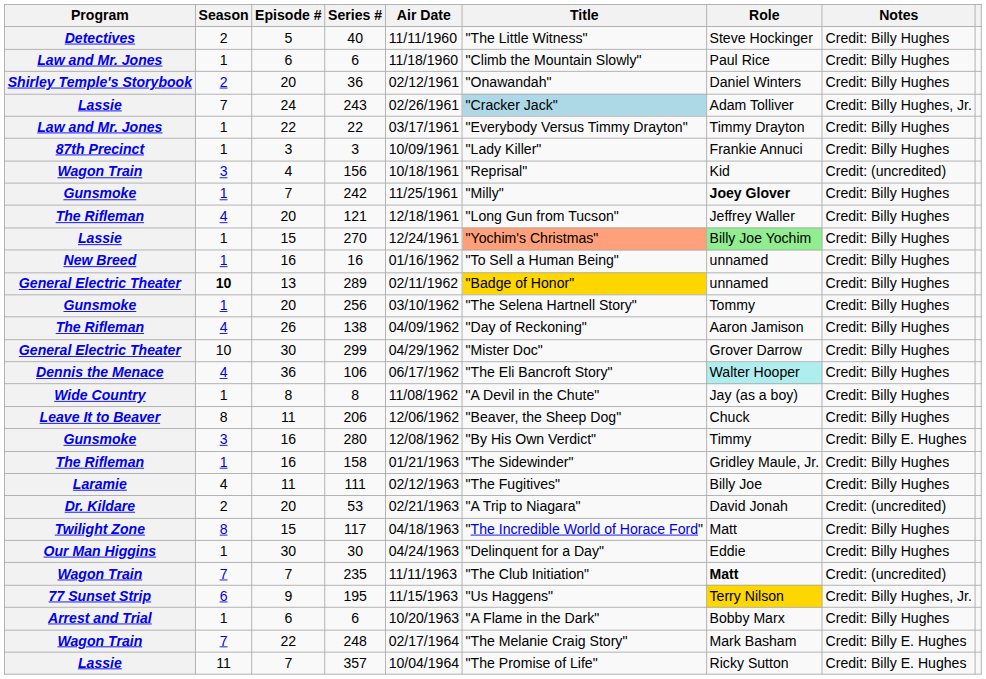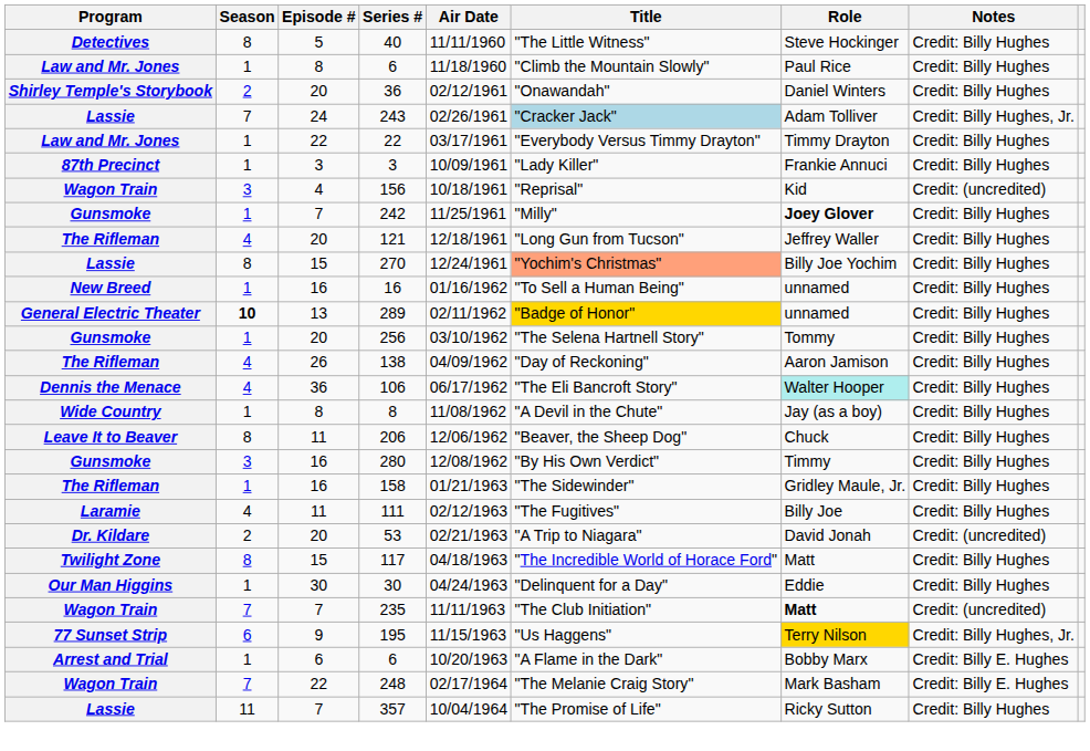 <table class="wikitable plainrowheaders sortable">
 <tr>
 <th scope="col">Program</th>
 <th scope="col">Season</th>
 <th scope="col" class="unsortable">Episode #</th>
 <th scope="col">Series #</th>
 <th scope="col">Air Date</th>
 <th scope="col">Title</th>
 <th scope="col">Role</th>
 <th scope="col" class="unsortable">Notes</th>
 <th scope="col" class="unsortable"></th>
 </tr>
 <tr>
 <th scope=row><em><a href='#'>Detectives</a></em></th>
-<td style="text-align:center;">2</td>
+<td style="text-align:center;">8</td>
 <td style="text-align:center;">5</td>
 <td style="text-align:center;">40</td>
 <td>11/11/1960</td>
 <td>"The Little Witness"</td>
 <td>Steve Hockinger</td>
 <td>Credit: Billy Hughes</td>
 <td style="text-align:center;"></td>
 </tr>
 <tr>
 <th scope=row><em><a href='#'>Law and Mr. Jones</a></em></th>
 <td style="text-align:center;">1</td>
-<td style="text-align:center;">6</td>
+<td style="text-align:center;">8</td>
 <td style="text-align:center;">6</td>
 <td>11/18/1960</td>
 <td>"Climb the Mountain Slowly"</td>
 <td>Paul Rice</td>
 <td>Credit: Billy Hughes</td>
 <td style="text-align:center;"></td>
 </tr>
 <tr>
 <th scope=row><em><a href='#'>Shirley Temple's Storybook</a></em></th>
 <td style="text-align:center;"><a href='#'>2</a></td>
 <td style="text-align:center;">20</td>
 <td style="text-align:center;">36</td>
 <td>02/12/1961</td>
 <td>"Onawandah"</td>
 <td>Daniel Winters</td>
 <td>Credit: Billy Hughes</td>
 <td style="text-align:center;"></td>
 </tr>
 <tr>
 <th scope=row><em><a href='#'>Lassie</a></em></th>
 <td style="text-align:center;">7</td>
 <td style="text-align:center;">24</td>
 <td style="text-align:center;">243</td>
 <td>02/26/1961</td>
 <td style="background: lightblue;">"Cracker Jack"</td>
 <td>Adam Tolliver</td>
 <td>Credit: Billy Hughes, Jr.</td>
 <td style="text-align:center;"></td>
 </tr>
 <tr>
 <th scope=row><em><a href='#'>Law and Mr. Jones</a></em></th>
 <td style="text-align:center;">1</td>
 <td style="text-align:center;">22</td>
 <td style="text-align:center;">22</td>
 <td>03/17/1961</td>
 <td>"Everybody Versus Timmy Drayton"</td>
 <td>Timmy Drayton</td>
 <td>Credit: Billy Hughes</td>
 <td style="text-align:center;"></td>
 </tr>
 <tr>
 <th scope=row><em><a href='#'>87th Precinct</a></em></th>
 <td style="text-align:center;">1</td>
 <td style="text-align:center;">3</td>
 <td style="text-align:center;">3</td>
 <td>10/09/1961</td>
 <td>"Lady Killer"</td>
 <td>Frankie Annuci</td>
 <td>Credit: Billy Hughes</td>
 <td style="text-align:center;"></td>
 </tr>
 <tr>
 <th scope=row><em><a href='#'>Wagon Train</a></em></th>
 <td style="text-align:center;"><a href='#'>3</a></td>
 <td style="text-align:center;">4</td>
 <td style="text-align:center;">156</td>
 <td>10/18/1961</td>
 <td>"Reprisal"</td>
 <td>Kid</td>
 <td>Credit: (uncredited)</td>
 <td style="text-align:center;"></td>
 </tr>
 <tr>
 <th scope=row><em><a href='#'>Gunsmoke</a></em></th>
 <td style="text-align:center;"><a href='#'>1</a></td>
 <td style="text-align:center;">7</td>
 <td style="text-align:center;">242</td>
 <td>11/25/1961</td>
 <td>"Milly"</td>
 <td><strong>Joey Glover</strong></td>
 <td>Credit: Billy Hughes</td>
 <td style="text-align:center;"></td>
 </tr>
 <tr>
 <th scope=row><em><a href='#'>The Rifleman</a></em></th>
 <td style="text-align:center;"><a href='#'>4</a></td>
 <td style="text-align:center;">20</td>
 <td style="text-align:center;">121</td>
 <td>12/18/1961</td>
 <td>"Long Gun from Tucson"</td>
 <td>Jeffrey Waller</td>
 <td>Credit: Billy Hughes</td>
 <td style="text-align:center;"></td>
 </tr>
 <tr>
 <th scope=row><em><a href='#'>Lassie</a></em></th>
-<td style="text-align:center;">1</td>
+<td style="text-align:center;">8</td>
 <td style="text-align:center;">15</td>
 <td style="text-align:center;">270</td>
 <td>12/24/1961</td>
 <td style="background: lightsalmon;">"Yochim's Christmas"</td>
-<td style="background: lightgreen;">Billy Joe Yochim</td>
+<td>Billy Joe Yochim</td>
 <td>Credit: Billy Hughes</td>
 <td style="text-align:center;"></td>
 </tr>
 <tr>
 <th scope=row><em><a href='#'>New Breed</a></em></th>
 <td style="text-align:center;"><a href='#'>1</a></td>
 <td style="text-align:center;">16</td>
 <td style="text-align:center;">16</td>
 <td>01/16/1962</td>
 <td>"To Sell a Human Being"</td>
 <td>unnamed</td>
 <td>Credit: Billy Hughes</td>
 <td style="text-align:center;"></td>
 </tr>
 <tr>
 <th scope=row><em><a href='#'>General Electric Theater</a></em></th>
 <td style="text-align:center;"><strong>10</strong></td>
 <td style="text-align:center;">13</td>
 <td style="text-align:center;">289</td>
 <td>02/11/1962</td>
 <td style="background: gold;">"Badge of Honor"</td>
 <td>unnamed</td>
 <td>Credit: Billy Hughes</td>
 <td style="text-align:center;"></td>
 </tr>
 <tr>
 <th scope=row><em><a href='#'>Gunsmoke</a></em></th>
 <td style="text-align:center;"><a href='#'>1</a></td>
 <td style="text-align:center;">20</td>
 <td style="text-align:center;">256</td>
 <td>03/10/1962</td>
 <td>"The Selena Hartnell Story"</td>
 <td>Tommy</td>
 <td>Credit: Billy Hughes</td>
 <td style="text-align:center;"></td>
 </tr>
 <tr>
 <th scope=row><em><a href='#'>The Rifleman</a></em></th>
 <td style="text-align:center;"><a href='#'>4</a></td>
 <td style="text-align:center;">26</td>
 <td style="text-align:center;">138</td>
 <td>04/09/1962</td>
 <td>"Day of Reckoning"</td>
 <td>Aaron Jamison</td>
 <td>Credit: Billy Hughes</td>
 <td style="text-align:center;"></td>
 </tr>
 <tr>
-<th scope=row><em><a href='#'>General Electric Theater</a></em></th>
-<td style="text-align:center;">10</td>
-<td style="text-align:center;">30</td>
-<td style="text-align:center;">299</td>
-<td>04/29/1962</td>
-<td>"Mister Doc"</td>
-<td>Grover Darrow</td>
-<td>Credit: Billy Hughes</td>
-<td style="text-align:center;"></td>
-</tr>
-<tr>
 <th scope=row><em><a href='#'>Dennis the Menace</a></em></th>
 <td style="text-align:center;"><a href='#'>4</a></td>
 <td style="text-align:center;">36</td>
 <td style="text-align:center;">106</td>
 <td>06/17/1962</td>
 <td>"The Eli Bancroft Story"</td>
 <td style="background: paleturquoise;">Walter Hooper</td>
 <td>Credit: Billy Hughes</td>
 <td style="text-align:center;"></td>
 </tr>
 <tr>
 <th scope=row><em><a href='#'>Wide Country</a></em></th>
 <td style="text-align:center;">1</td>
 <td style="text-align:center;">8</td>
 <td style="text-align:center;">8</td>
 <td>11/08/1962</td>
 <td>"A Devil in the Chute"</td>
 <td>Jay (as a boy)</td>
 <td>Credit: Billy Hughes</td>
 <td style="text-align:center;"></td>
 </tr>
 <tr>
 <th scope=row><em><a href='#'>Leave It to Beaver</a></em></th>
 <td style="text-align:center;">8</td>
 <td style="text-align:center;">11</td>
 <td style="text-align:center;">206</td>
 <td>12/06/1962</td>
 <td>"Beaver, the Sheep Dog"</td>
 <td>Chuck</td>
 <td>Credit: Billy Hughes</td>
 <td style="text-align:center;"></td>
 </tr>
 <tr>
 <th scope=row><em><a href='#'>Gunsmoke</a></em></th>
 <td style="text-align:center;"><a href='#'>3</a></td>
 <td style="text-align:center;">16</td>
 <td style="text-align:center;">280</td>
 <td>12/08/1962</td>
 <td>"By His Own Verdict"</td>
 <td>Timmy</td>
-<td>Credit: Billy E. Hughes</td>
+<td>Credit: Billy Hughes</td>
 <td style="text-align:center;"></td>
 </tr>
 <tr>
 <th scope=row><em><a href='#'>The Rifleman</a></em></th>
 <td style="text-align:center;"><a href='#'>1</a></td>
 <td style="text-align:center;">16</td>
 <td style="text-align:center;">158</td>
 <td>01/21/1963</td>
 <td>"The Sidewinder"</td>
 <td>Gridley Maule, Jr.</td>
 <td>Credit: Billy Hughes</td>
 <td style="text-align:center;"></td>
 </tr>
 <tr>
 <th scope=row><em><a href='#'>Laramie</a></em></th>
 <td style="text-align:center;">4</td>
 <td style="text-align:center;">11</td>
 <td style="text-align:center;">111</td>
 <td>02/12/1963</td>
 <td>"The Fugitives"</td>
 <td>Billy Joe</td>
 <td>Credit: Billy Hughes</td>
 <td style="text-align:center;"></td>
 </tr>
 <tr>
 <th scope=row><em><a href='#'>Dr. Kildare</a></em></th>
 <td style="text-align:center;">2</td>
 <td style="text-align:center;">20</td>
 <td style="text-align:center;">53</td>
 <td>02/21/1963</td>
 <td>"A Trip to Niagara"</td>
 <td>David Jonah</td>
 <td>Credit: (uncredited)</td>
 <td style="text-align:center;"></td>
 </tr>
 <tr>
 <th scope=row><em><a href='#'>Twilight Zone</a></em></th>
 <td style="text-align:center;"><a href='#'>8</a></td>
 <td style="text-align:center;">15</td>
 <td style="text-align:center;">117</td>
 <td>04/18/1963</td>
 <td>"<a href='#'>The Incredible World of Horace Ford</a>"</td>
 <td>Matt</td>
 <td>Credit: Billy Hughes</td>
 <td style="text-align:center;"></td>
 </tr>
 <tr>
 <th scope=row><em><a href='#'>Our Man Higgins</a></em></th>
 <td style="text-align:center;">1</td>
 <td style="text-align:center;">30</td>
 <td style="text-align:center;">30</td>
 <td>04/24/1963</td>
 <td>"Delinquent for a Day"</td>
 <td>Eddie</td>
 <td>Credit: Billy Hughes</td>
 <td style="text-align:center;"></td>
 </tr>
 <tr>
 <th scope=row><em><a href='#'>Wagon Train</a></em></th>
 <td style="text-align:center;"><a href='#'>7</a></td>
 <td style="text-align:center;">7</td>
 <td style="text-align:center;">235</td>
 <td>11/11/1963</td>
 <td>"The Club Initiation"</td>
 <td><strong>Matt</strong></td>
 <td>Credit: (uncredited)</td>
 <td style="text-align:center;"></td>
 </tr>
 <tr>
 <th scope=row><em><a href='#'>77 Sunset Strip</a></em></th>
 <td style="text-align:center;"><a href='#'>6</a></td>
 <td style="text-align:center;">9</td>
 <td style="text-align:center;">195</td>
 <td>11/15/1963</td>
 <td>"Us Haggens"</td>
 <td style="background: gold;">Terry Nilson</td>
 <td>Credit: Billy Hughes, Jr.</td>
 <td style="text-align:center;"></td>
 </tr>
 <tr>
 <th scope=row><em><a href='#'>Arrest and Trial</a></em></th>
 <td style="text-align:center;">1</td>
 <td style="text-align:center;">6</td>
 <td style="text-align:center;">6</td>
 <td>10/20/1963</td>
 <td>"A Flame in the Dark"</td>
 <td>Bobby Marx</td>
-<td>Credit: Billy Hughes</td>
+<td>Credit: Billy E. Hughes</td>
 <td style="text-align:center;"></td>
 </tr>
 <tr>
 <th scope=row><em><a href='#'>Wagon Train</a></em></th>
 <td style="text-align:center;"><a href='#'>7</a></td>
 <td style="text-align:center;">22</td>
 <td style="text-align:center;">248</td>
 <td>02/17/1964</td>
 <td>"The Melanie Craig Story"</td>
 <td>Mark Basham</td>
 <td>Credit: Billy E. Hughes</td>
 <td style="text-align:center;"></td>
 </tr>
 <tr>
 <th scope=row><em><a href='#'>Lassie</a></em></th>
 <td style="text-align:center;">11</td>
 <td style="text-align:center;">7</td>
 <td style="text-align:center;">357</td>
 <td>10/04/1964</td>
 <td>"The Promise of Life"</td>
 <td>Ricky Sutton</td>
-<td>Credit: Billy E. Hughes</td>
+<td>Credit: Billy Hughes</td>
 <td style="text-align:center;"></td>
 </tr>
 </table>
